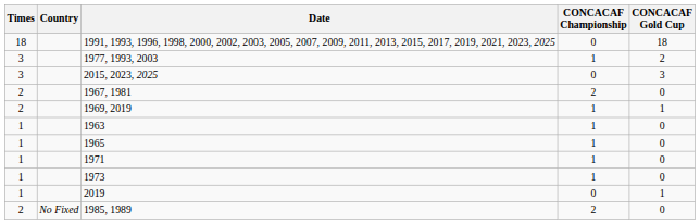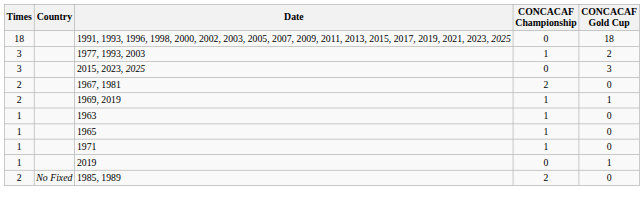 <table class="wikitable">
 <tr>
 <th>Times</th>
 <th>Country</th>
 <th>Date</th>
 <th>CONCACAF<br>Championship</th>
 <th>CONCACAF<br>Gold Cup</th>
 </tr>
 <tr>
 <td align=center>18</td>
 <td></td>
 <td>1991, 1993, 1996, 1998, 2000, 2002, 2003, 2005, 2007, 2009, 2011, 2013, 2015, 2017, 2019, 2021, 2023, <em>2025</em></td>
 <td align="center">0</td>
 <td align=center>18</td>
 </tr>
 <tr>
 <td align=center>3</td>
 <td></td>
 <td>1977, 1993, 2003</td>
 <td align=center>1</td>
 <td align=center>2</td>
 </tr>
 <tr>
 <td align=center>3</td>
 <td></td>
 <td>2015, 2023, <em>2025</em></td>
 <td align=center>0</td>
 <td align=center>3</td>
 </tr>
 <tr>
 <td align=center>2</td>
 <td></td>
 <td>1967, 1981</td>
 <td align=center>2</td>
 <td align=center>0</td>
 </tr>
 <tr>
 <td align=center>2</td>
 <td></td>
 <td>1969, 2019</td>
 <td align=center>1</td>
 <td align=center>1</td>
 </tr>
 <tr>
 <td align=center>1</td>
 <td></td>
 <td>1963</td>
 <td align=center>1</td>
 <td align=center>0</td>
 </tr>
 <tr>
 <td align=center>1</td>
 <td></td>
 <td>1965</td>
 <td align=center>1</td>
 <td align=center>0</td>
 </tr>
 <tr>
 <td align=center>1</td>
 <td></td>
 <td>1971</td>
 <td align=center>1</td>
 <td align=center>0</td>
 </tr>
 <tr>
 <td align=center>1</td>
 <td></td>
-<td>1973</td>
-<td align=center>1</td>
-<td align=center>0</td>
-</tr>
-<tr>
-<td align=center>1</td>
-<td></td>
 <td>2019</td>
 <td align=center>0</td>
 <td align=center>1</td>
 </tr>
 <tr>
 <td align=center>2</td>
 <td><em>No Fixed</em></td>
 <td>1985, 1989</td>
 <td align=center>2</td>
 <td align=center>0</td>
 </tr>
 </table>
